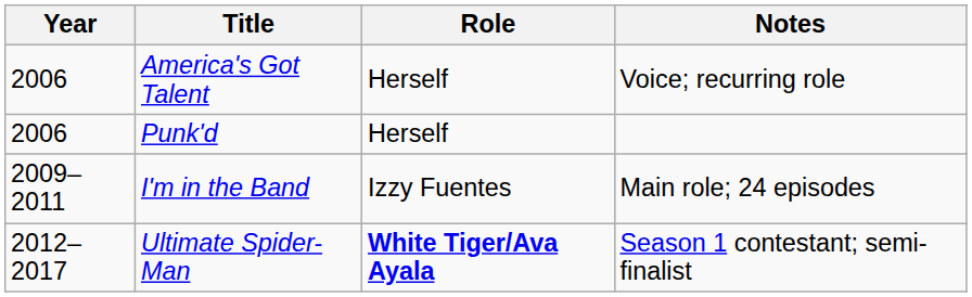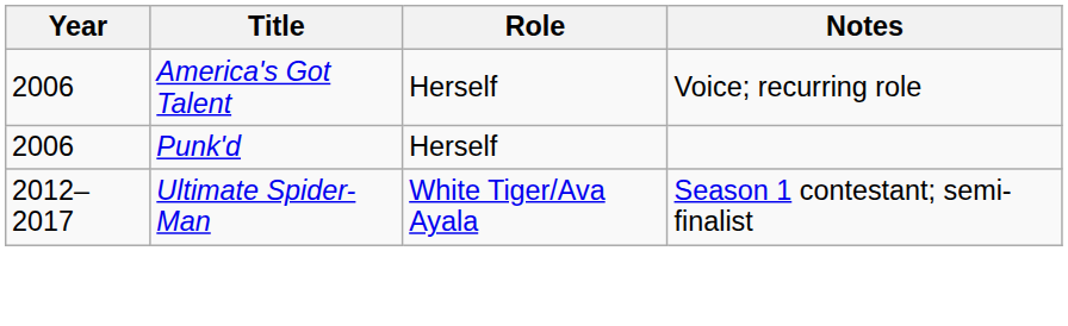 <table class="wikitable sortable">
 <tr>
 <th>Year</th>
 <th>Title</th>
 <th>Role</th>
 <th class="unsortable">Notes</th>
 </tr>
 <tr>
 <td>2006</td>
 <td><em><a href='#'>America's Got Talent</a></em></td>
 <td>Herself</td>
 <td>Voice; recurring role</td>
 </tr>
 <tr>
 <td>2006</td>
 <td><em><a href='#'>Punk'd</a></em></td>
 <td>Herself</td>
 <td></td>
 </tr>
 <tr>
-<td>2009–2011</td>
-<td><em><a href='#'>I'm in the Band</a></em></td>
-<td>Izzy Fuentes</td>
-<td>Main role; 24 episodes</td>
-</tr>
-<tr>
 <td>2012–2017</td>
 <td><em><a href='#'>Ultimate Spider-Man</a></em></td>
-<td><strong><a href='#'>White Tiger/Ava Ayala</a></strong></td>
+<td><a href='#'>White Tiger/Ava Ayala</a></td>
 <td><a href='#'>Season 1</a> contestant; semi-finalist</td>
 </tr>
 </table>
